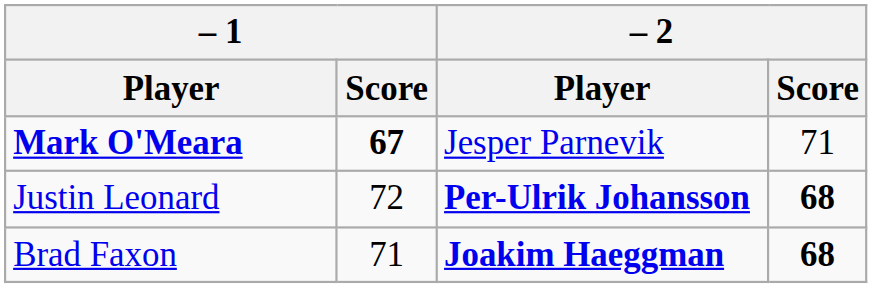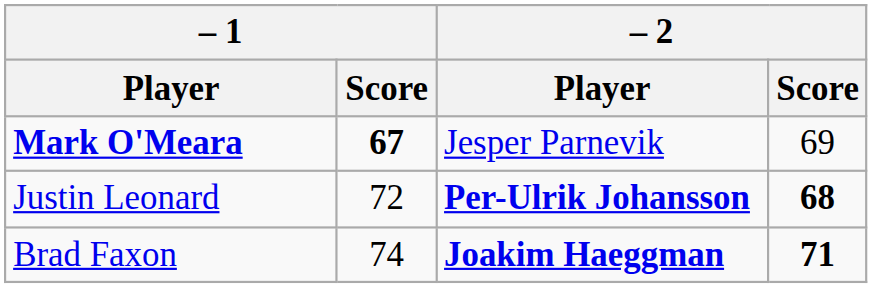 <table class=wikitable>
 <tr>
 <th colspan=2> – 1</th>
 <th colspan=2> – 2</th>
 </tr>
 <tr>
 <th width=145>Player</th>
 <th>Score</th>
 <th width=145>Player</th>
 <th>Score</th>
 </tr>
 <tr>
 <td><strong><a href='#'>Mark O'Meara</a></strong></td>
 <td align=center><strong>67</strong></td>
 <td><a href='#'>Jesper Parnevik</a></td>
-<td align=center>71</td>
+<td align=center>69</td>
 </tr>
 <tr>
 <td><a href='#'>Justin Leonard</a></td>
 <td align=center>72</td>
 <td><strong><a href='#'>Per-Ulrik Johansson</a></strong></td>
 <td align=center><strong>68</strong></td>
 </tr>
 <tr>
 <td><a href='#'>Brad Faxon</a></td>
-<td align=center>71</td>
+<td align=center>74</td>
 <td><strong><a href='#'>Joakim Haeggman</a></strong></td>
-<td align=center><strong>68</strong></td>
+<td align=center><strong>71</strong></td>
 </tr>
 </table>
